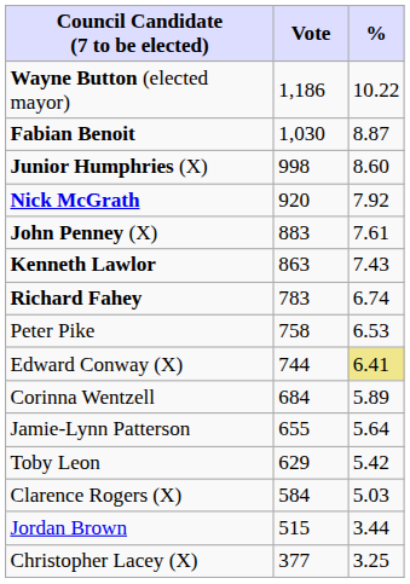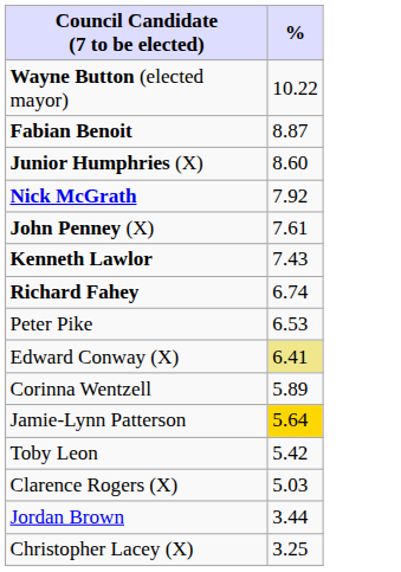 <table class="wikitable">
 <tr>
 <th style="background:#ddf; width:200px;">Council Candidate <br> (7 to be elected)</th>
-<th style="background:#ddf; width:50px;">Vote</th>
 <th style="background:#ddf; width:30px;">%</th>
 </tr>
 <tr>
 <td><strong>Wayne Button</strong> (elected mayor)</td>
-<td>1,186</td>
 <td>10.22</td>
 </tr>
 <tr>
 <td><strong>Fabian Benoit</strong></td>
-<td>1,030</td>
 <td>8.87</td>
 </tr>
 <tr>
 <td><strong>Junior Humphries</strong> (X)</td>
-<td>998</td>
 <td>8.60</td>
 </tr>
 <tr>
 <td><strong><a href='#'>Nick McGrath</a></strong></td>
-<td>920</td>
 <td>7.92</td>
 </tr>
 <tr>
 <td><strong>John Penney</strong> (X)</td>
-<td>883</td>
 <td>7.61</td>
 </tr>
 <tr>
 <td><strong>Kenneth Lawlor</strong></td>
-<td>863</td>
 <td>7.43</td>
 </tr>
 <tr>
 <td><strong>Richard Fahey</strong></td>
-<td>783</td>
 <td>6.74</td>
 </tr>
 <tr>
 <td>Peter Pike</td>
-<td>758</td>
 <td>6.53</td>
 </tr>
 <tr>
 <td>Edward Conway (X)</td>
-<td>744</td>
 <td style="background: khaki;">6.41</td>
 </tr>
 <tr>
 <td>Corinna Wentzell</td>
-<td>684</td>
 <td>5.89</td>
 </tr>
 <tr>
 <td>Jamie-Lynn Patterson</td>
-<td>655</td>
-<td>5.64</td>
+<td style="background: gold;">5.64</td>
 </tr>
 <tr>
 <td>Toby Leon</td>
-<td>629</td>
 <td>5.42</td>
 </tr>
 <tr>
 <td>Clarence Rogers (X)</td>
-<td>584</td>
 <td>5.03</td>
 </tr>
 <tr>
 <td><a href='#'>Jordan Brown</a></td>
-<td>515</td>
 <td>3.44</td>
 </tr>
 <tr>
 <td>Christopher Lacey (X)</td>
-<td>377</td>
 <td>3.25</td>
 </tr>
 </table>
